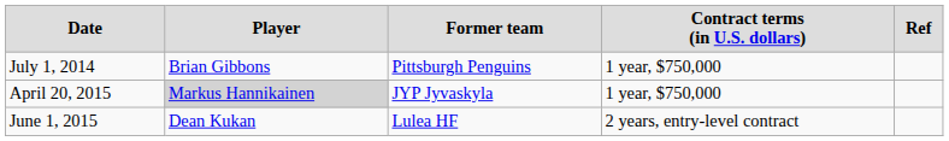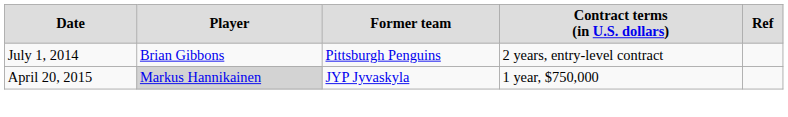 <table class="wikitable" width=98%>
 <tr align="center" bgcolor="#dddddd">
 <td><strong>Date</strong></td>
 <td><strong>Player</strong></td>
 <td><strong>Former team</strong></td>
 <td><strong>Contract terms</strong><br><strong>(in <a href='#'>U.S. dollars</a>)</strong></td>
 <td><strong>Ref</strong></td>
 </tr>
 <tr>
 <td>July 1, 2014</td>
 <td><a href='#'>Brian Gibbons</a></td>
 <td><a href='#'>Pittsburgh Penguins</a></td>
-<td>1 year, $750,000</td>
+<td>2 years, entry-level contract</td>
 <td></td>
 </tr>
 <tr>
 <td>April 20, 2015</td>
 <td style="background: lightgrey;"><a href='#'>Markus Hannikainen</a></td>
 <td><a href='#'>JYP Jyvaskyla</a></td>
 <td>1 year, $750,000</td>
 <td></td>
 </tr>
-<tr>
-<td>June 1, 2015</td>
-<td><a href='#'>Dean Kukan</a></td>
-<td><a href='#'>Lulea HF</a></td>
-<td>2 years, entry-level contract</td>
-<td></td>
-</tr>
 </table>
